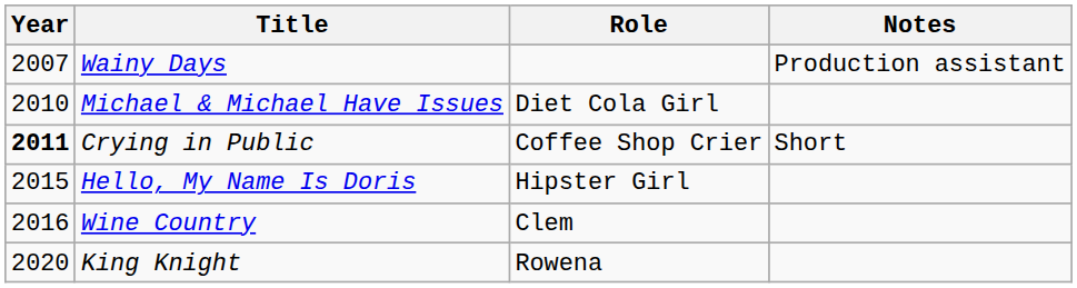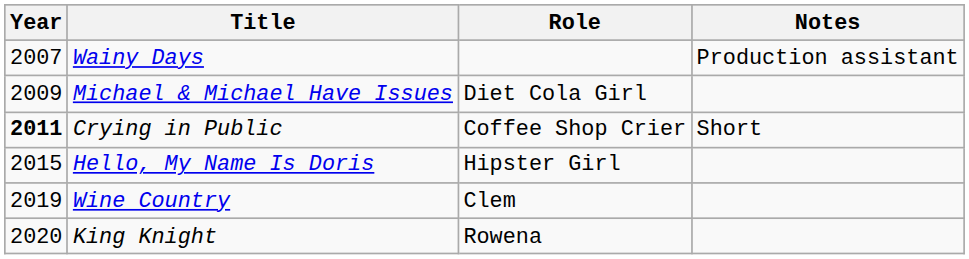 <table class="wikitable sortable">
 <tr>
 <th>Year</th>
 <th>Title</th>
 <th>Role</th>
 <th class="unsortable">Notes</th>
 </tr>
 <tr>
 <td>2007</td>
 <td><em><a href='#'>Wainy Days</a></em></td>
 <td></td>
 <td>Production assistant</td>
 </tr>
 <tr>
-<td>2010</td>
+<td>2009</td>
 <td><em><a href='#'>Michael & Michael Have Issues</a></em></td>
 <td>Diet Cola Girl</td>
 <td></td>
 </tr>
 <tr>
 <td><strong>2011</strong></td>
 <td><em>Crying in Public</em></td>
 <td>Coffee Shop Crier</td>
 <td>Short</td>
 </tr>
 <tr>
 <td>2015</td>
 <td><em><a href='#'>Hello, My Name Is Doris</a></em></td>
 <td>Hipster Girl</td>
 <td></td>
 </tr>
 <tr>
-<td>2016</td>
+<td>2019</td>
 <td><em><a href='#'>Wine Country</a></em></td>
 <td>Clem</td>
 <td></td>
 </tr>
 <tr>
 <td>2020</td>
 <td><em>King Knight</em></td>
 <td>Rowena</td>
 <td></td>
 </tr>
 </table>
